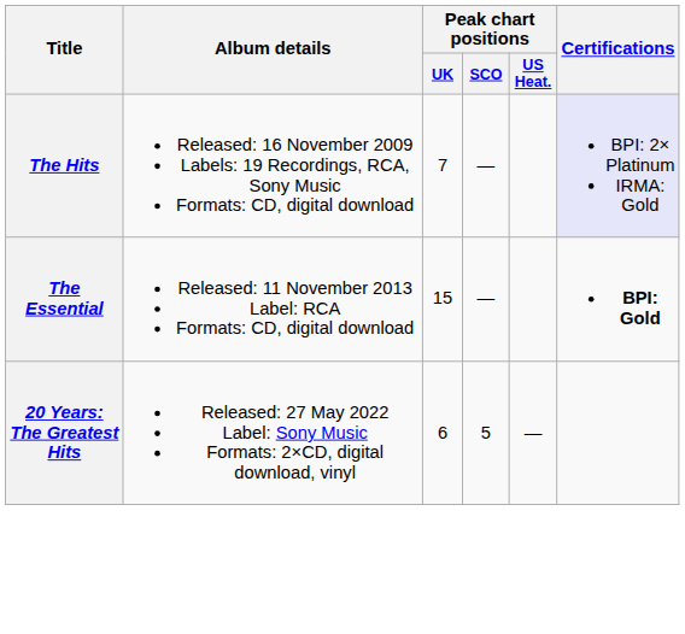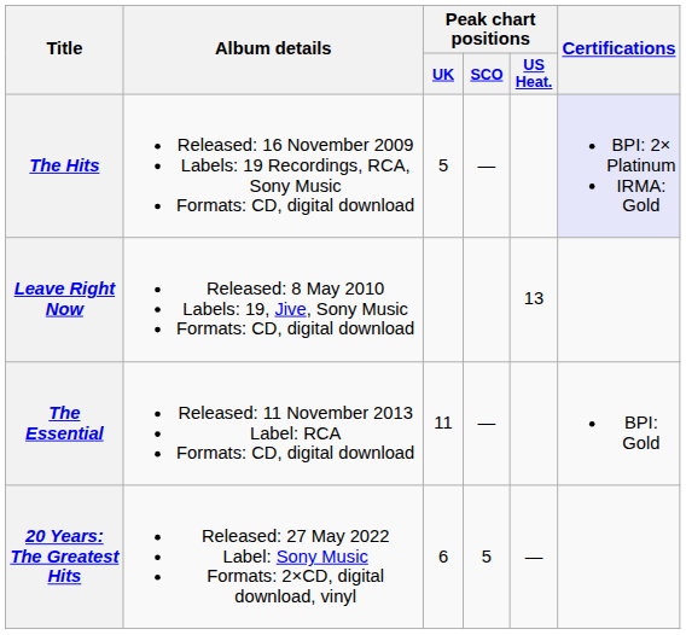 <table class="wikitable plainrowheaders" style="text-align:center;">
 <tr>
 <th scope="col" rowspan="2" style="width:8em;">Title</th>
 <th scope="col" rowspan="2" style="width:25em;">Album details</th>
 <th scope="col" colspan="3">Peak chart positions</th>
 <th scope="col" rowspan="2"><a href='#'>Certifications</a></th>
 </tr>
 <tr>
 <th scope="col" style="width:3em;font-size:85%;"><a href='#'>UK</a><br></th>
 <th scope="col" style="width:3em;font-size:85%;"><a href='#'>SCO</a><br></th>
 <th scope="col" style="width:3em;font-size:85%;"><a href='#'>US<br>Heat.</a><br></th>
 </tr>
 <tr>
 <th scope="row"><em><a href='#'>The Hits</a></em></th>
 <td><br><ul><li>Released: 16 November 2009</li><li>Labels: 19 Recordings, RCA, Sony Music</li><li>Formats: CD, digital download</li></ul></td>
-<td>7</td>
+<td>5</td>
 <td>—</td>
 <td></td>
 <td style="background: lavender;"><br><ul><li>BPI: 2× Platinum</li><li>IRMA: Gold</li></ul></td>
 </tr>
 <tr>
+<th scope="row"><em><a href='#'>Leave Right Now</a></em></th>
+<td><br><ul><li>Released: 8 May 2010</li><li>Labels: 19, <a href='#'>Jive</a>, Sony Music</li><li>Formats: CD, digital download</li></ul></td>
+<td></td>
+<td></td>
+<td>13</td>
+<td></td>
+</tr>
+<tr>
 <th scope="row"><em><a href='#'>The Essential</a></em></th>
 <td><br><ul><li>Released: 11 November 2013</li><li>Label: RCA</li><li>Formats: CD, digital download</li></ul></td>
-<td>15</td>
+<td>11</td>
 <td>—</td>
 <td></td>
-<td><strong><br><ul><li>BPI: Gold</li></ul></strong></td>
+<td><br><ul><li>BPI: Gold</li></ul></td>
 </tr>
 <tr>
 <th scope="row"><em><a href='#'>20 Years: The Greatest Hits</a></em></th>
 <td><br><ul><li>Released: 27 May 2022</li><li>Label: <a href='#'>Sony Music</a></li><li>Formats: 2×CD, digital download, vinyl</li></ul></td>
 <td>6</td>
 <td>5</td>
 <td>—</td>
 <td></td>
 </tr>
 </table>
